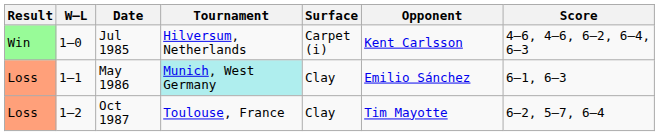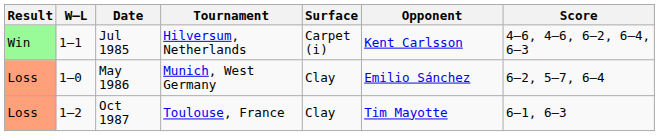 <table class="sortable wikitable">
 <tr>
 <th style="width:40px">Result</th>
 <th style="width:35px" class="unsortable">W–L</th>
 <th style="width:60px">Date</th>
 <th style="width:140px">Tournament</th>
 <th style="width:50px">Surface</th>
 <th style="width:140px">Opponent</th>
 <th style="width:150px" class="unsortable">Score</th>
 </tr>
 <tr>
 <td style="background:#98fb98;">Win</td>
-<td>1–0</td>
+<td>1–1</td>
 <td>Jul 1985</td>
 <td><a href='#'>Hilversum</a>, Netherlands</td>
 <td>Carpet (i)</td>
 <td> <a href='#'>Kent Carlsson</a></td>
 <td>4–6, 4–6, 6–2, 6–4, 6–3</td>
 </tr>
 <tr>
 <td style="background:#ffa07a;">Loss</td>
-<td>1–1</td>
+<td>1–0</td>
 <td>May 1986</td>
-<td style="background: paleturquoise;"><a href='#'>Munich</a>, West Germany</td>
+<td><a href='#'>Munich</a>, West Germany</td>
 <td>Clay</td>
 <td> <a href='#'>Emilio Sánchez</a></td>
-<td>6–1, 6–3</td>
+<td>6–2, 5–7, 6–4</td>
 </tr>
 <tr>
 <td style="background:#ffa07a;">Loss</td>
 <td>1–2</td>
 <td>Oct 1987</td>
 <td><a href='#'>Toulouse</a>, France</td>
 <td>Clay</td>
 <td> <a href='#'>Tim Mayotte</a></td>
-<td>6–2, 5–7, 6–4</td>
+<td>6–1, 6–3</td>
 </tr>
 </table>
